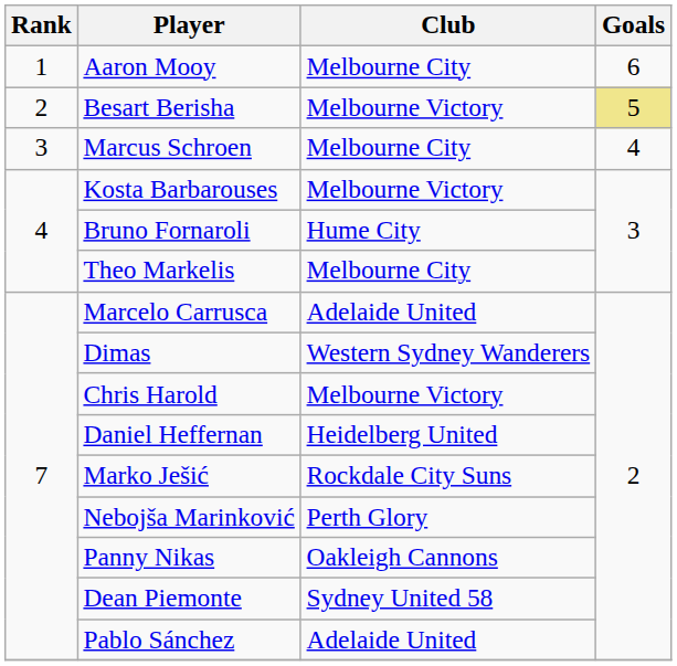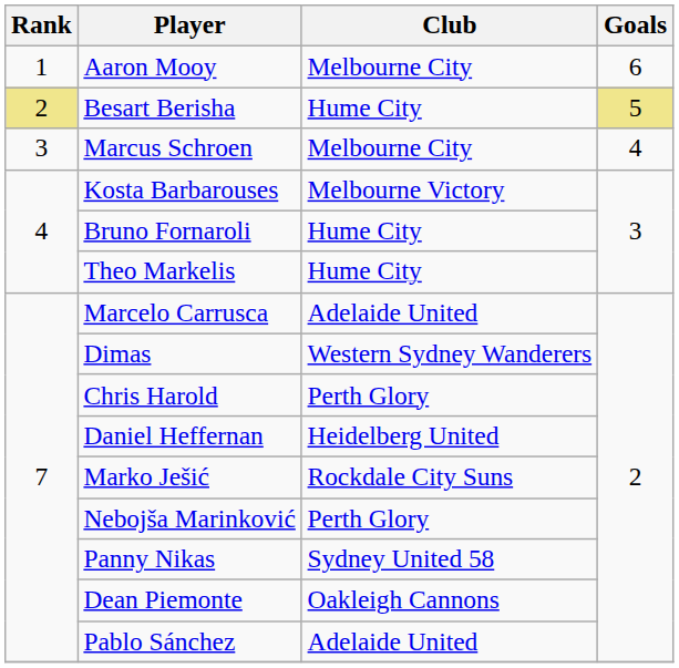 <table class="wikitable" style="text-align:center">
 <tr>
 <th>Rank</th>
 <th>Player</th>
 <th>Club</th>
 <th>Goals</th>
 </tr>
 <tr>
 <td>1</td>
 <td align=left> <a href='#'>Aaron Mooy</a></td>
 <td align=left><a href='#'>Melbourne City</a></td>
 <td>6</td>
 </tr>
 <tr>
-<td>2</td>
+<td style="background: khaki;">2</td>
 <td align=left> <a href='#'>Besart Berisha</a></td>
-<td align=left><a href='#'>Melbourne Victory</a></td>
+<td align=left><a href='#'>Hume City</a></td>
 <td style="background: khaki;">5</td>
 </tr>
 <tr>
 <td>3</td>
 <td align=left> <a href='#'>Marcus Schroen</a></td>
 <td align=left><a href='#'>Melbourne City</a></td>
 <td>4</td>
 </tr>
 <tr>
 <td rowspan=3>4</td>
 <td align=left> <a href='#'>Kosta Barbarouses</a></td>
 <td align=left><a href='#'>Melbourne Victory</a></td>
 <td rowspan=3>3</td>
 </tr>
 <tr>
 <td align=left> <a href='#'>Bruno Fornaroli</a></td>
 <td align=left><a href='#'>Hume City</a></td>
 </tr>
 <tr>
 <td align=left> <a href='#'>Theo Markelis</a></td>
-<td align=left><a href='#'>Melbourne City</a></td>
+<td align=left><a href='#'>Hume City</a></td>
 </tr>
 <tr>
 <td rowspan=9>7</td>
 <td align=left> <a href='#'>Marcelo Carrusca</a></td>
 <td align=left><a href='#'>Adelaide United</a></td>
 <td rowspan=9>2</td>
 </tr>
 <tr>
 <td align=left> <a href='#'>Dimas</a></td>
 <td align=left><a href='#'>Western Sydney Wanderers</a></td>
 </tr>
 <tr>
 <td align=left> <a href='#'>Chris Harold</a></td>
-<td align=left><a href='#'>Melbourne Victory</a></td>
+<td align=left><a href='#'>Perth Glory</a></td>
 </tr>
 <tr>
 <td align=left> <a href='#'>Daniel Heffernan</a></td>
 <td align=left><a href='#'>Heidelberg United</a></td>
 </tr>
 <tr>
 <td align=left> <a href='#'>Marko Ješić</a></td>
 <td align=left><a href='#'>Rockdale City Suns</a></td>
 </tr>
 <tr>
 <td align=left> <a href='#'>Nebojša Marinković</a></td>
 <td align=left><a href='#'>Perth Glory</a></td>
 </tr>
 <tr>
 <td align=left> <a href='#'>Panny Nikas</a></td>
-<td align=left><a href='#'>Oakleigh Cannons</a></td>
+<td align=left><a href='#'>Sydney United 58</a></td>
 </tr>
 <tr>
 <td align=left>  <a href='#'>Dean Piemonte</a></td>
-<td align=left><a href='#'>Sydney United 58</a></td>
+<td align=left><a href='#'>Oakleigh Cannons</a></td>
 </tr>
 <tr>
 <td align=left> <a href='#'>Pablo Sánchez</a></td>
 <td align=left><a href='#'>Adelaide United</a></td>
 </tr>
 <tr>
 </tr>
 </table>
